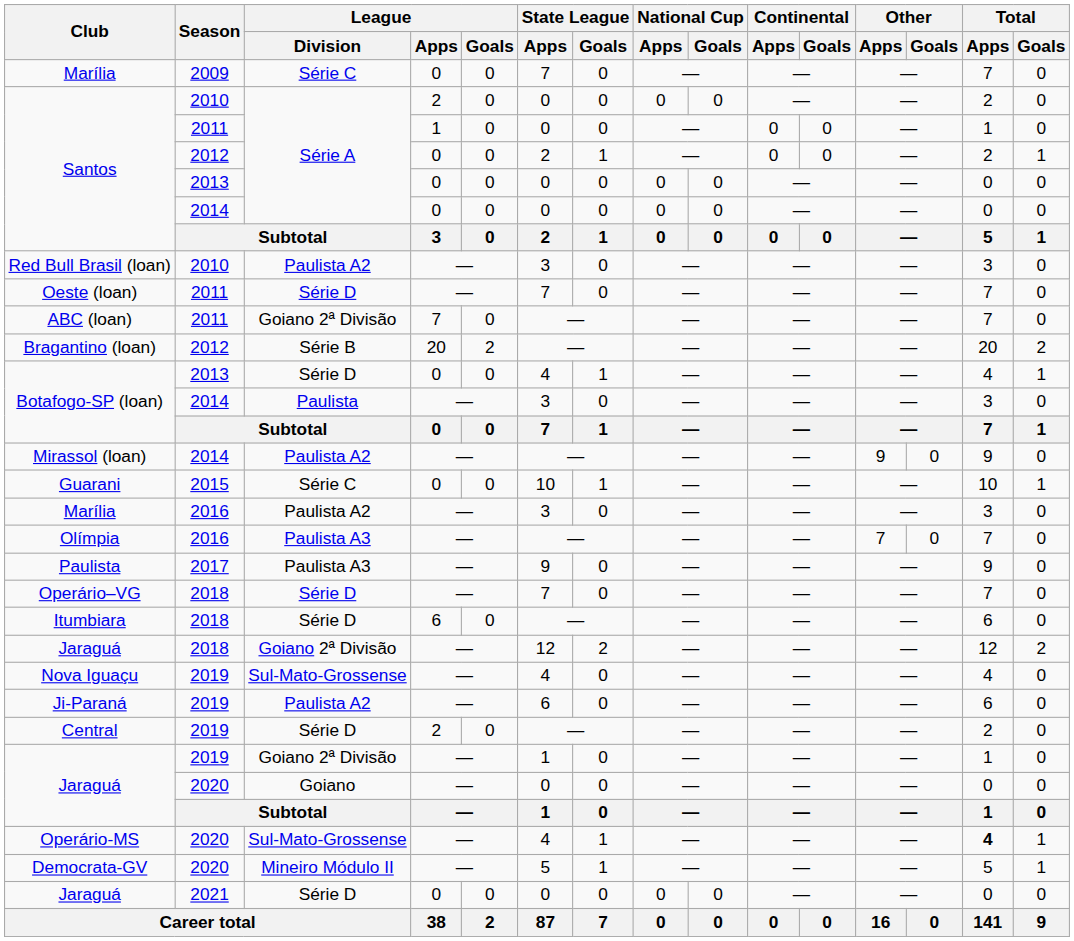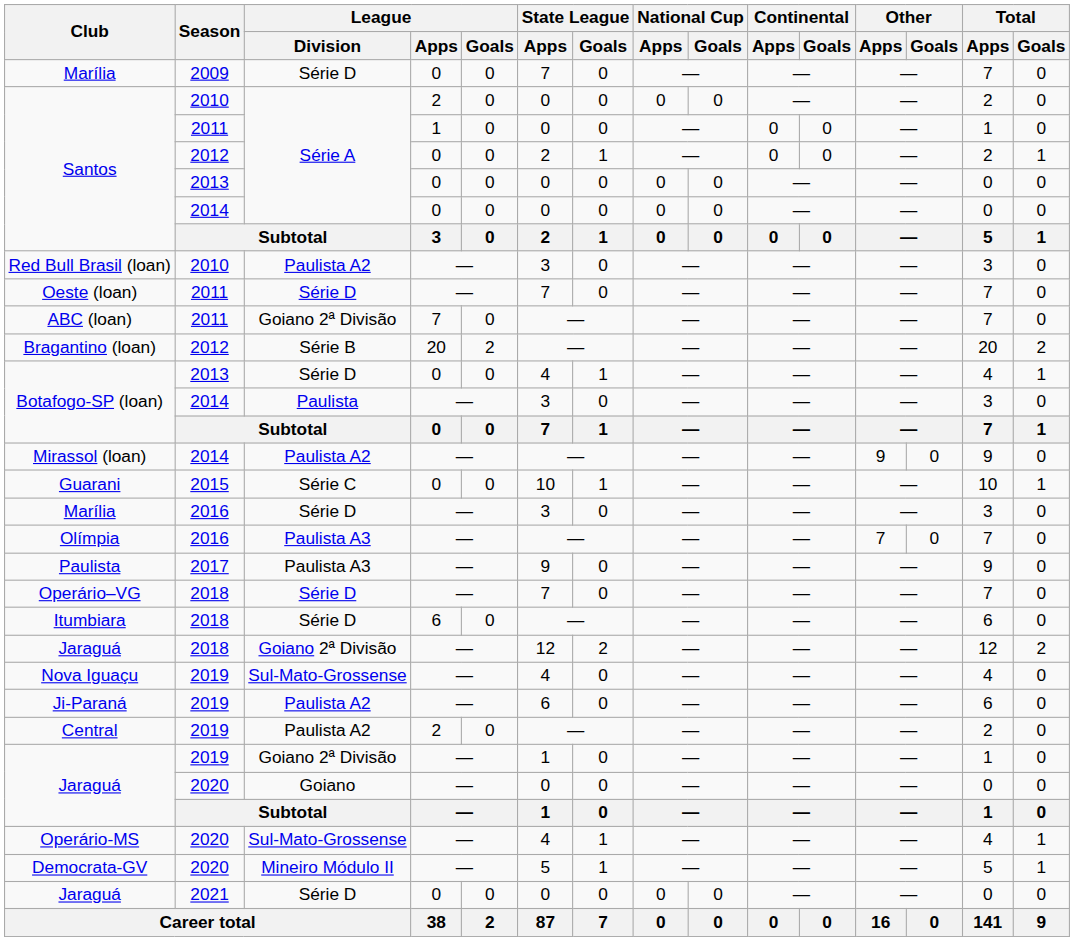 <table class="wikitable" style="text-align: center;">
 <tr>
 <th rowspan="2">Club</th>
 <th rowspan="2">Season</th>
 <th colspan="3">League</th>
 <th colspan="2">State League</th>
 <th colspan="2">National Cup</th>
 <th colspan="2">Continental</th>
 <th colspan="2">Other</th>
 <th colspan="2">Total</th>
 </tr>
 <tr>
 <th>Division</th>
 <th>Apps</th>
 <th>Goals</th>
 <th>Apps</th>
 <th>Goals</th>
 <th>Apps</th>
 <th>Goals</th>
 <th>Apps</th>
 <th>Goals</th>
 <th>Apps</th>
 <th>Goals</th>
 <th>Apps</th>
 <th>Goals</th>
 </tr>
 <tr>
 <td valign="center"><a href='#'>Marília</a></td>
 <td><a href='#'>2009</a></td>
-<td><a href='#'>Série C</a></td>
+<td>Série D</td>
 <td>0</td>
 <td>0</td>
 <td>7</td>
 <td>0</td>
 <td colspan="2">—</td>
 <td colspan="2">—</td>
 <td colspan="2">—</td>
 <td>7</td>
 <td>0</td>
 </tr>
 <tr>
 <td rowspan="6" valign="center"><a href='#'>Santos</a></td>
 <td><a href='#'>2010</a></td>
 <td rowspan="5"><a href='#'>Série A</a></td>
 <td>2</td>
 <td>0</td>
 <td>0</td>
 <td>0</td>
 <td>0</td>
 <td>0</td>
 <td colspan="2">—</td>
 <td colspan="2">—</td>
 <td>2</td>
 <td>0</td>
 </tr>
 <tr>
 <td><a href='#'>2011</a></td>
 <td>1</td>
 <td>0</td>
 <td>0</td>
 <td>0</td>
 <td colspan="2">—</td>
 <td>0</td>
 <td>0</td>
 <td colspan="2">—</td>
 <td>1</td>
 <td>0</td>
 </tr>
 <tr>
 <td><a href='#'>2012</a></td>
 <td>0</td>
 <td>0</td>
 <td>2</td>
 <td>1</td>
 <td colspan="2">—</td>
 <td>0</td>
 <td>0</td>
 <td colspan="2">—</td>
 <td>2</td>
 <td>1</td>
 </tr>
 <tr>
 <td><a href='#'>2013</a></td>
 <td>0</td>
 <td>0</td>
 <td>0</td>
 <td>0</td>
 <td>0</td>
 <td>0</td>
 <td colspan="2">—</td>
 <td colspan="2">—</td>
 <td>0</td>
 <td>0</td>
 </tr>
 <tr>
 <td><a href='#'>2014</a></td>
 <td>0</td>
 <td>0</td>
 <td>0</td>
 <td>0</td>
 <td>0</td>
 <td>0</td>
 <td colspan="2">—</td>
 <td colspan="2">—</td>
 <td>0</td>
 <td>0</td>
 </tr>
 <tr>
 <th colspan="2">Subtotal</th>
 <th>3</th>
 <th>0</th>
 <th>2</th>
 <th>1</th>
 <th>0</th>
 <th>0</th>
 <th>0</th>
 <th>0</th>
 <th colspan="2">—</th>
 <th>5</th>
 <th>1</th>
 </tr>
 <tr>
 <td valign="center"><a href='#'>Red Bull Brasil</a> (loan)</td>
 <td><a href='#'>2010</a></td>
 <td><a href='#'>Paulista A2</a></td>
 <td colspan="2">—</td>
 <td>3</td>
 <td>0</td>
 <td colspan="2">—</td>
 <td colspan="2">—</td>
 <td colspan="2">—</td>
 <td>3</td>
 <td>0</td>
 </tr>
 <tr>
 <td valign="center"><a href='#'>Oeste</a> (loan)</td>
 <td><a href='#'>2011</a></td>
 <td><a href='#'>Série D</a></td>
 <td colspan="2">—</td>
 <td>7</td>
 <td>0</td>
 <td colspan="2">—</td>
 <td colspan="2">—</td>
 <td colspan="2">—</td>
 <td>7</td>
 <td>0</td>
 </tr>
 <tr>
 <td valign="center"><a href='#'>ABC</a> (loan)</td>
 <td><a href='#'>2011</a></td>
 <td>Goiano 2ª Divisão</td>
 <td>7</td>
 <td>0</td>
 <td colspan="2">—</td>
 <td colspan="2">—</td>
 <td colspan="2">—</td>
 <td colspan="2">—</td>
 <td>7</td>
 <td>0</td>
 </tr>
 <tr>
 <td valign="center"><a href='#'>Bragantino</a> (loan)</td>
 <td><a href='#'>2012</a></td>
 <td>Série B</td>
 <td>20</td>
 <td>2</td>
 <td colspan="2">—</td>
 <td colspan="2">—</td>
 <td colspan="2">—</td>
 <td colspan="2">—</td>
 <td>20</td>
 <td>2</td>
 </tr>
 <tr>
 <td rowspan="3" valign="center"><a href='#'>Botafogo-SP</a> (loan)</td>
 <td><a href='#'>2013</a></td>
 <td>Série D</td>
 <td>0</td>
 <td>0</td>
 <td>4</td>
 <td>1</td>
 <td colspan="2">—</td>
 <td colspan="2">—</td>
 <td colspan="2">—</td>
 <td>4</td>
 <td>1</td>
 </tr>
 <tr>
 <td><a href='#'>2014</a></td>
 <td><a href='#'>Paulista</a></td>
 <td colspan="2">—</td>
 <td>3</td>
 <td>0</td>
 <td colspan="2">—</td>
 <td colspan="2">—</td>
 <td colspan="2">—</td>
 <td>3</td>
 <td>0</td>
 </tr>
 <tr>
 <th colspan="2">Subtotal</th>
 <th>0</th>
 <th>0</th>
 <th>7</th>
 <th>1</th>
 <th colspan="2">—</th>
 <th colspan="2">—</th>
 <th colspan="2">—</th>
 <th>7</th>
 <th>1</th>
 </tr>
 <tr>
 <td valign="center"><a href='#'>Mirassol</a> (loan)</td>
 <td><a href='#'>2014</a></td>
 <td><a href='#'>Paulista A2</a></td>
 <td colspan="2">—</td>
 <td colspan="2">—</td>
 <td colspan="2">—</td>
 <td colspan="2">—</td>
 <td>9</td>
 <td>0</td>
 <td>9</td>
 <td>0</td>
 </tr>
 <tr>
 <td valign="center"><a href='#'>Guarani</a></td>
 <td><a href='#'>2015</a></td>
 <td>Série C</td>
 <td>0</td>
 <td>0</td>
 <td>10</td>
 <td>1</td>
 <td colspan="2">—</td>
 <td colspan="2">—</td>
 <td colspan="2">—</td>
 <td>10</td>
 <td>1</td>
 </tr>
 <tr>
 <td valign="center"><a href='#'>Marília</a></td>
 <td><a href='#'>2016</a></td>
-<td>Paulista A2</td>
+<td>Série D</td>
 <td colspan="2">—</td>
 <td>3</td>
 <td>0</td>
 <td colspan="2">—</td>
 <td colspan="2">—</td>
 <td colspan="2">—</td>
 <td>3</td>
 <td>0</td>
 </tr>
 <tr>
 <td valign="center"><a href='#'>Olímpia</a></td>
 <td><a href='#'>2016</a></td>
 <td><a href='#'>Paulista A3</a></td>
 <td colspan="2">—</td>
 <td colspan="2">—</td>
 <td colspan="2">—</td>
 <td colspan="2">—</td>
 <td>7</td>
 <td>0</td>
 <td>7</td>
 <td>0</td>
 </tr>
 <tr>
 <td valign="center"><a href='#'>Paulista</a></td>
 <td><a href='#'>2017</a></td>
 <td>Paulista A3</td>
 <td colspan="2">—</td>
 <td>9</td>
 <td>0</td>
 <td colspan="2">—</td>
 <td colspan="2">—</td>
 <td colspan="2">—</td>
 <td>9</td>
 <td>0</td>
 </tr>
 <tr>
 <td valign="center"><a href='#'>Operário–VG</a></td>
 <td><a href='#'>2018</a></td>
 <td><a href='#'>Série D</a></td>
 <td colspan="2">—</td>
 <td>7</td>
 <td>0</td>
 <td colspan="2">—</td>
 <td colspan="2">—</td>
 <td colspan="2">—</td>
 <td>7</td>
 <td>0</td>
 </tr>
 <tr>
 <td valign="center"><a href='#'>Itumbiara</a></td>
 <td><a href='#'>2018</a></td>
 <td>Série D</td>
 <td>6</td>
 <td>0</td>
 <td colspan="2">—</td>
 <td colspan="2">—</td>
 <td colspan="2">—</td>
 <td colspan="2">—</td>
 <td>6</td>
 <td>0</td>
 </tr>
 <tr>
 <td valign="center"><a href='#'>Jaraguá</a></td>
 <td><a href='#'>2018</a></td>
 <td><a href='#'>Goiano</a> 2ª Divisão</td>
 <td colspan="2">—</td>
 <td>12</td>
 <td>2</td>
 <td colspan="2">—</td>
 <td colspan="2">—</td>
 <td colspan="2">—</td>
 <td>12</td>
 <td>2</td>
 </tr>
 <tr>
 <td valign="center"><a href='#'>Nova Iguaçu</a></td>
 <td><a href='#'>2019</a></td>
 <td><a href='#'>Sul-Mato-Grossense</a></td>
 <td colspan="2">—</td>
 <td>4</td>
 <td>0</td>
 <td colspan="2">—</td>
 <td colspan="2">—</td>
 <td colspan="2">—</td>
 <td>4</td>
 <td>0</td>
 </tr>
 <tr>
 <td valign="center"><a href='#'>Ji-Paraná</a></td>
 <td><a href='#'>2019</a></td>
 <td><a href='#'>Paulista A2</a></td>
 <td colspan="2">—</td>
 <td>6</td>
 <td>0</td>
 <td colspan="2">—</td>
 <td colspan="2">—</td>
 <td colspan="2">—</td>
 <td>6</td>
 <td>0</td>
 </tr>
 <tr>
 <td valign="center"><a href='#'>Central</a></td>
 <td><a href='#'>2019</a></td>
-<td>Série D</td>
+<td>Paulista A2</td>
 <td>2</td>
 <td>0</td>
 <td colspan="2">—</td>
 <td colspan="2">—</td>
 <td colspan="2">—</td>
 <td colspan="2">—</td>
 <td>2</td>
 <td>0</td>
 </tr>
 <tr>
 <td rowspan="3" valign="center"><a href='#'>Jaraguá</a></td>
 <td><a href='#'>2019</a></td>
 <td>Goiano 2ª Divisão</td>
 <td colspan="2">—</td>
 <td>1</td>
 <td>0</td>
 <td colspan="2">—</td>
 <td colspan="2">—</td>
 <td colspan="2">—</td>
 <td>1</td>
 <td>0</td>
 </tr>
 <tr>
 <td><a href='#'>2020</a></td>
 <td>Goiano</td>
 <td colspan="2">—</td>
 <td>0</td>
 <td>0</td>
 <td colspan="2">—</td>
 <td colspan="2">—</td>
 <td colspan="2">—</td>
 <td>0</td>
 <td>0</td>
 </tr>
 <tr>
 <th colspan="2">Subtotal</th>
 <th colspan="2">—</th>
 <th>1</th>
 <th>0</th>
 <th colspan="2">—</th>
 <th colspan="2">—</th>
 <th colspan="2">—</th>
 <th>1</th>
 <th>0</th>
 </tr>
 <tr>
 <td valign="center"><a href='#'>Operário-MS</a></td>
 <td><a href='#'>2020</a></td>
 <td><a href='#'>Sul-Mato-Grossense</a></td>
 <td colspan="2">—</td>
 <td>4</td>
 <td>1</td>
 <td colspan="2">—</td>
 <td colspan="2">—</td>
 <td colspan="2">—</td>
-<td><strong>4</strong></td>
+<td>4</td>
 <td>1</td>
 </tr>
 <tr>
 <td valign="center"><a href='#'>Democrata-GV</a></td>
 <td><a href='#'>2020</a></td>
 <td><a href='#'>Mineiro Módulo II</a></td>
 <td colspan="2">—</td>
 <td>5</td>
 <td>1</td>
 <td colspan="2">—</td>
 <td colspan="2">—</td>
 <td colspan="2">—</td>
 <td>5</td>
 <td>1</td>
 </tr>
 <tr>
 <td valign="center"><a href='#'>Jaraguá</a></td>
 <td><a href='#'>2021</a></td>
 <td>Série D</td>
 <td>0</td>
 <td>0</td>
 <td>0</td>
 <td>0</td>
 <td>0</td>
 <td>0</td>
 <td colspan="2">—</td>
 <td colspan="2">—</td>
 <td>0</td>
 <td>0</td>
 </tr>
 <tr>
 <th colspan="3"><strong>Career total</strong></th>
 <th>38</th>
 <th>2</th>
 <th>87</th>
 <th>7</th>
 <th>0</th>
 <th>0</th>
 <th>0</th>
 <th>0</th>
 <th>16</th>
 <th>0</th>
 <th>141</th>
 <th>9</th>
 </tr>
 </table>
